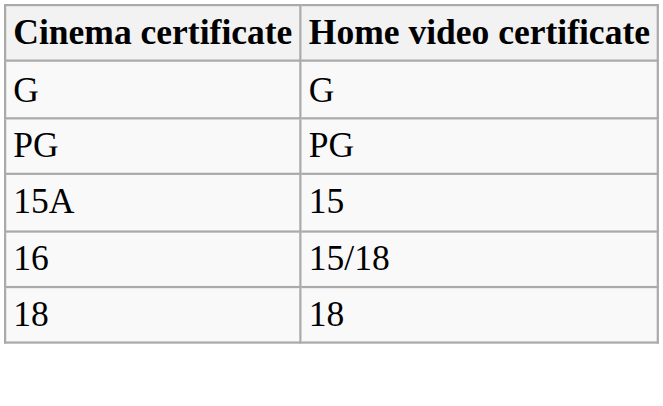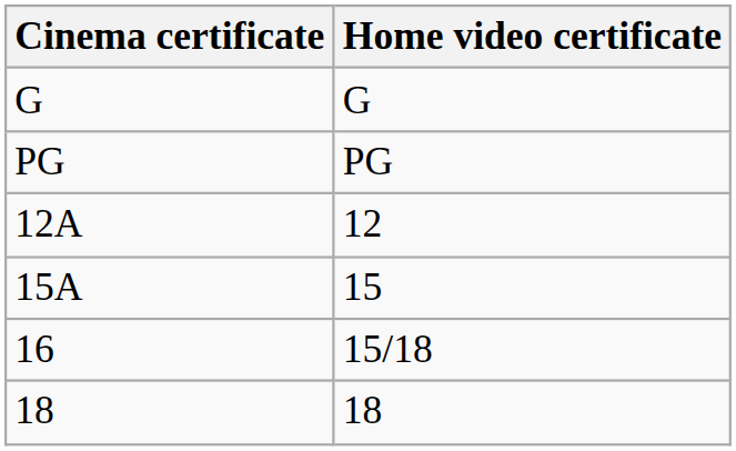 <table class="wikitable">
 <tr>
 <th>Cinema certificate</th>
 <th>Home video certificate</th>
 </tr>
 <tr>
 <td>G</td>
 <td>G</td>
 </tr>
 <tr>
 <td>PG</td>
 <td>PG</td>
 </tr>
 <tr>
+<td>12A</td>
+<td>12</td>
+</tr>
+<tr>
 <td>15A</td>
 <td>15</td>
 </tr>
 <tr>
 <td>16</td>
 <td>15/18</td>
 </tr>
 <tr>
 <td>18</td>
 <td>18</td>
 </tr>
 </table>
